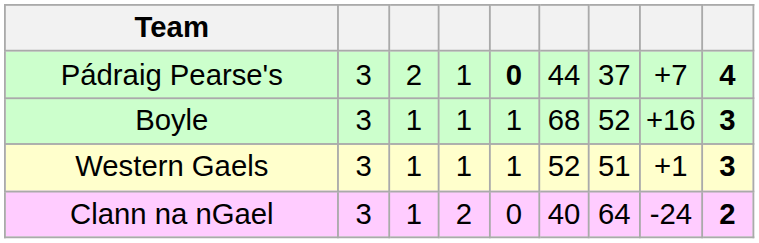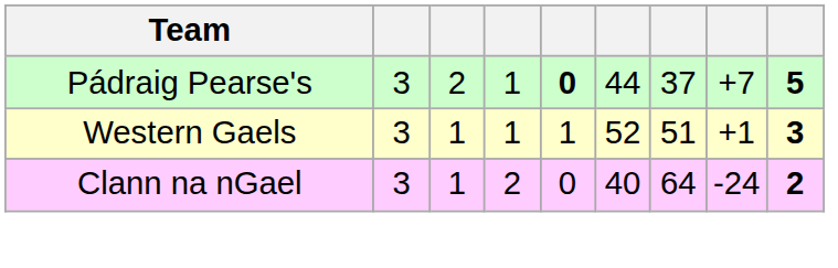 <table class="wikitable" style="text-align:center">
 <tr>
 <th style="width:175px;">Team</th>
 <th width="20"></th>
 <th width="20"></th>
 <th width="20"></th>
 <th width="20"></th>
 <th width="20"></th>
 <th width="20"></th>
 <th width="20"></th>
 <th width="20"></th>
 </tr>
 <tr style="background:#cfc;">
 <td>Pádraig Pearse's</td>
 <td>3</td>
 <td>2</td>
 <td>1</td>
 <td><strong>0</strong></td>
 <td>44</td>
 <td>37</td>
 <td>+7</td>
-<td><strong>4</strong></td>
-</tr>
-<tr style="background:#cfc;">
-<td>Boyle</td>
-<td>3</td>
-<td>1</td>
-<td>1</td>
-<td>1</td>
-<td>68</td>
-<td>52</td>
-<td>+16</td>
-<td><strong>3</strong></td>
+<td><strong>5</strong></td>
 </tr>
 <tr style="background:#ffffcc;">
 <td>Western Gaels</td>
 <td>3</td>
 <td>1</td>
 <td>1</td>
 <td>1</td>
 <td>52</td>
 <td>51</td>
 <td>+1</td>
 <td><strong>3</strong></td>
 </tr>
 <tr style="background:#fcf;">
 <td>Clann na nGael</td>
 <td>3</td>
 <td>1</td>
 <td>2</td>
 <td>0</td>
 <td>40</td>
 <td>64</td>
 <td>-24</td>
 <td><strong>2</strong></td>
 </tr>
 </table>
